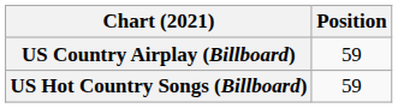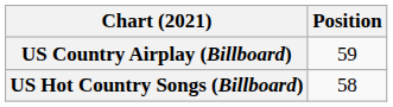 <table class="wikitable sortable plainrowheaders" style="text-align:center">
 <tr>
 <th scope="col">Chart (2021)</th>
 <th scope="col">Position</th>
 </tr>
 <tr>
 <th scope="row">US Country Airplay (<em>Billboard</em>)</th>
 <td>59</td>
 </tr>
 <tr>
 <th scope="row">US Hot Country Songs (<em>Billboard</em>)</th>
-<td>59</td>
+<td>58</td>
 </tr>
 </table>
